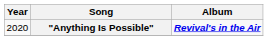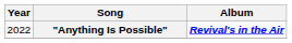 <table class="wikitable plainrowheaders" style="text-align:center;">
 <tr>
 <th rowspan="1">Year</th>
 <th rowspan="1" style="width:14em;">Song</th>
 <th rowspan="1">Album</th>
 </tr>
 <tr>
-<td>2020</td>
+<td>2022</td>
 <th scope="row">"Anything Is Possible"<br></th>
 <td><strong><em><a href='#'>Revival's in the Air</a></em></strong></td>
 </tr>
 <tr>
 </tr>
 </table>
